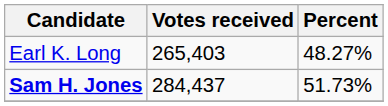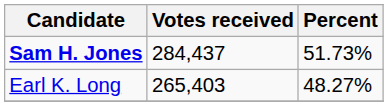 <table class="wikitable">
 <tr>
 <th>Candidate</th>
 <th>Votes received</th>
 <th>Percent</th>
 </tr>
 <tr>
+<td><strong><a href='#'>Sam H. Jones</a></strong></td>
+<td>284,437</td>
+<td>51.73%</td>
+</tr>
+<tr>
 <td><a href='#'>Earl K. Long</a></td>
 <td>265,403</td>
 <td>48.27%</td>
 </tr>
 <tr>
-<td><strong><a href='#'>Sam H. Jones</a></strong></td>
-<td>284,437</td>
-<td>51.73%</td>
-</tr>
-<tr>
 </tr>
 </table>
